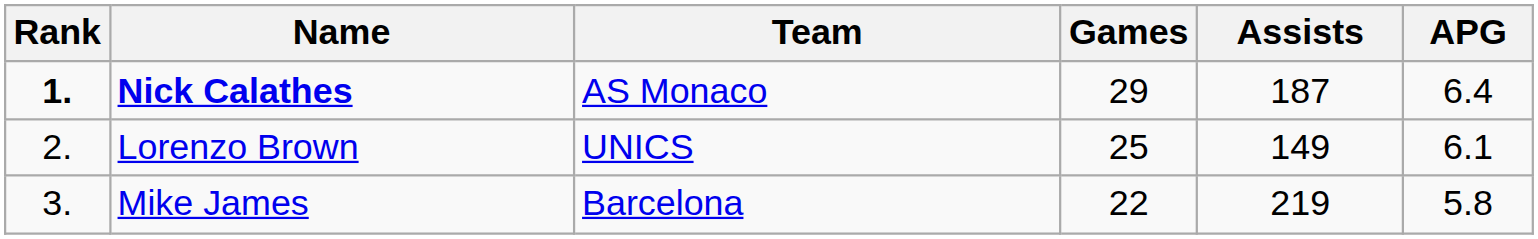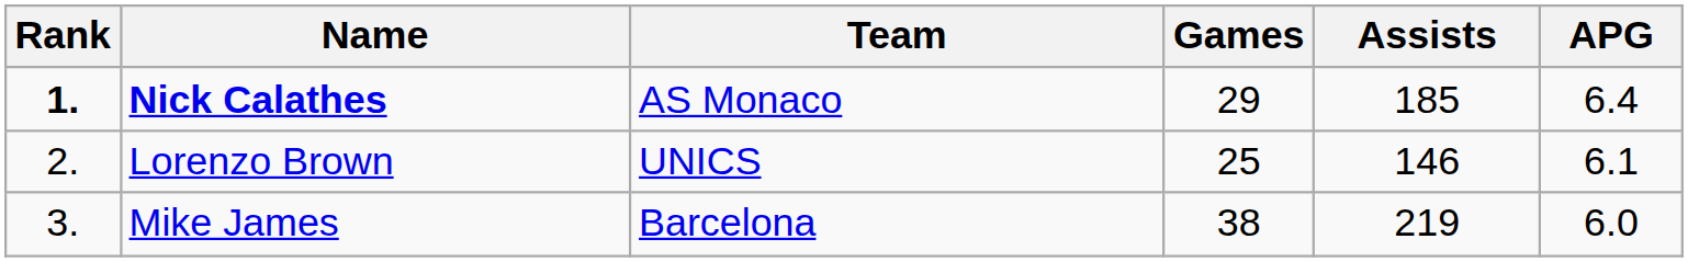 <table class="wikitable" style="text-align: center;">
 <tr>
 <th>Rank</th>
 <th width=200>Name</th>
 <th width=210>Team</th>
 <th>Games</th>
 <th width=85>Assists</th>
 <th width=50>APG</th>
 </tr>
 <tr>
 <td><strong>1.</strong></td>
 <td align="left"> <strong><a href='#'>Nick Calathes</a></strong></td>
 <td align="left"> <a href='#'>AS Monaco</a></td>
 <td>29</td>
-<td>187</td>
+<td>185</td>
 <td>6.4</td>
 </tr>
 <tr>
 <td>2.</td>
 <td align="left"> <a href='#'>Lorenzo Brown</a></td>
 <td align="left"> <a href='#'>UNICS</a></td>
 <td>25</td>
-<td>149</td>
+<td>146</td>
 <td>6.1</td>
 </tr>
 <tr>
 <td>3.</td>
 <td align="left"> <a href='#'>Mike James</a></td>
 <td align="left"> <a href='#'>Barcelona</a></td>
-<td>22</td>
+<td>38</td>
 <td>219</td>
-<td>5.8</td>
+<td>6.0</td>
 </tr>
 </table>
